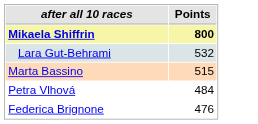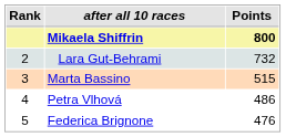 <table cellspacing="1" cellpadding="3" style="border:1px solid #aaa; font-size:86%;">
 <tr style="background:#e4e4e4;">
+<th style="border-bottom:1px solid #aaa; width:10px;">Rank</th>
 <th style="border-bottom:1px solid #aaa; width:185px; white-space:nowrap;"><em>after all 10 races</em></th>
 <th style="border-bottom:1px solid #aaa; width:50px;">Points</th>
 </tr>
 <tr style="background:#f7f6a8;">
+<td style="text-align:center;"></td>
 <td> <strong><a href='#'>Mikaela Shiffrin</a></strong></td>
 <td align="right"><strong>800</strong></td>
 </tr>
 <tr style="background:#dce5e5;">
+<td style="text-align:center;">2</td>
 <td>   <a href='#'>Lara Gut-Behrami</a></td>
-<td align="right">532</td>
+<td align="right">732</td>
 </tr>
 <tr style="background:#ffdab9;">
+<td style="text-align:center;">3</td>
 <td> <a href='#'>Marta Bassino</a></td>
 <td align="right">515</td>
 </tr>
 <tr>
+<td style="text-align:center;">4</td>
 <td> <a href='#'>Petra Vlhová</a></td>
-<td align="right">484</td>
+<td align="right">486</td>
 </tr>
 <tr>
+<td style="text-align:center;">5</td>
 <td> <a href='#'>Federica Brignone</a></td>
 <td align="right">476</td>
 </tr>
 </table>
